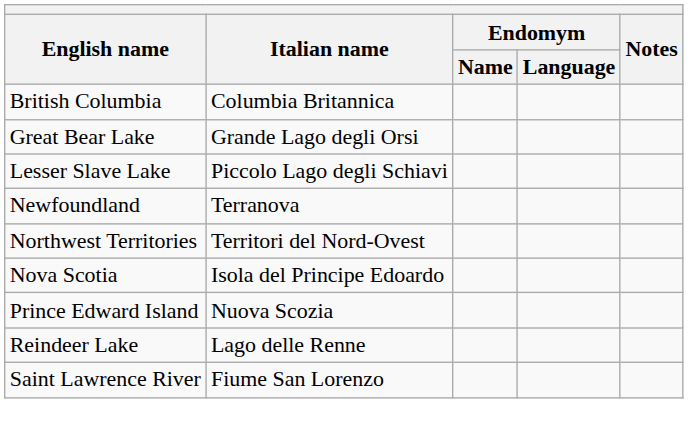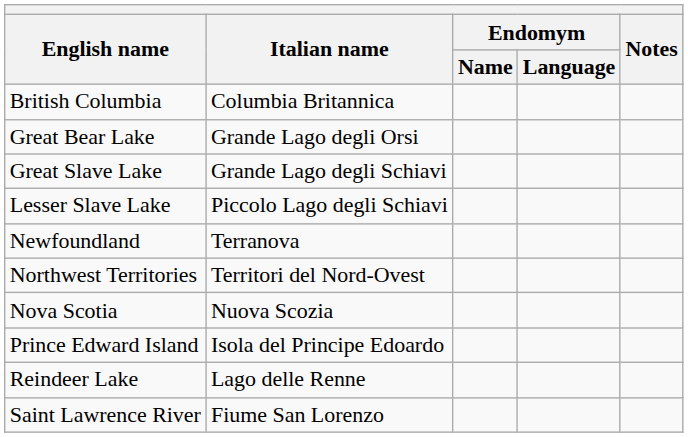 <table class="wikitable sortable">
 <tr>
 <th colspan="5"></th>
 </tr>
 <tr>
 <th rowspan="2">English name</th>
 <th rowspan="2">Italian name</th>
 <th colspan="2">Endomym</th>
 <th rowspan="2">Notes</th>
 </tr>
 <tr>
 <th>Name</th>
 <th>Language</th>
 </tr>
 <tr>
 <td>British Columbia</td>
 <td>Columbia Britannica</td>
 <td></td>
 <td></td>
 <td></td>
 </tr>
 <tr>
 <td>Great Bear Lake</td>
 <td>Grande Lago degli Orsi</td>
 <td></td>
 <td></td>
 <td></td>
 </tr>
 <tr>
+<td>Great Slave Lake</td>
+<td>Grande Lago degli Schiavi</td>
+<td></td>
+<td></td>
+<td></td>
+</tr>
+<tr>
 <td>Lesser Slave Lake</td>
 <td>Piccolo Lago degli Schiavi</td>
 <td></td>
 <td></td>
 <td></td>
 </tr>
 <tr>
 <td>Newfoundland</td>
 <td>Terranova</td>
 <td></td>
 <td></td>
 <td></td>
 </tr>
 <tr>
 <td>Northwest Territories</td>
 <td>Territori del Nord-Ovest</td>
 <td></td>
 <td></td>
 <td></td>
 </tr>
 <tr>
 <td>Nova Scotia</td>
-<td>Isola del Principe Edoardo</td>
+<td>Nuova Scozia</td>
 <td></td>
 <td></td>
 <td></td>
 </tr>
 <tr>
 <td>Prince Edward Island</td>
-<td>Nuova Scozia</td>
+<td>Isola del Principe Edoardo</td>
 <td></td>
 <td></td>
 <td></td>
 </tr>
 <tr>
 <td>Reindeer Lake</td>
 <td>Lago delle Renne</td>
 <td></td>
 <td></td>
 <td></td>
 </tr>
 <tr>
 <td>Saint Lawrence River</td>
 <td>Fiume San Lorenzo</td>
 <td></td>
 <td></td>
 <td></td>
 </tr>
 </table>
